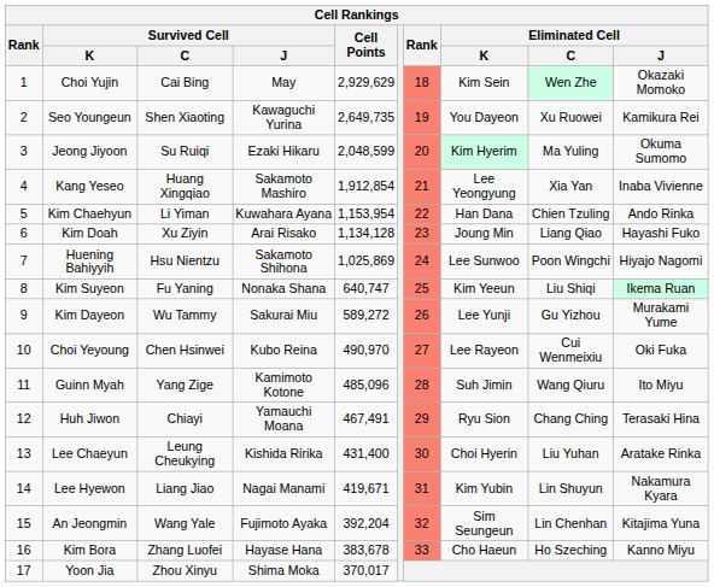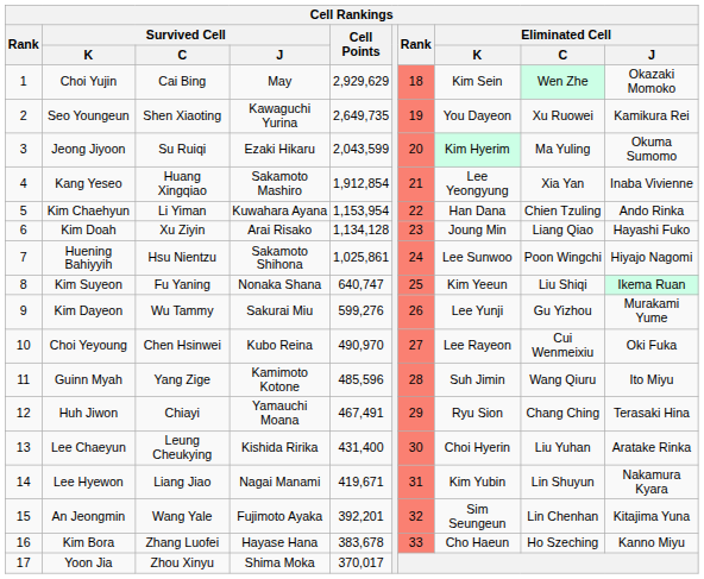 <table class="wikitable collapsible" style="width:100%; text-align:center">
 <tr>
 <th colspan="10">Cell Rankings</th>
 </tr>
 <tr>
 <th rowspan="2">Rank</th>
 <th colspan="3">Survived Cell</th>
 <th rowspan="2">Cell<br>Points</th>
 <th rowspan="19"></th>
 <th rowspan="2">Rank</th>
 <th colspan="3">Eliminated Cell</th>
 </tr>
 <tr>
 <th>K</th>
 <th>C</th>
 <th>J</th>
 <th>K</th>
 <th>C</th>
 <th>J</th>
 </tr>
 <tr>
 <td>1</td>
 <td>Choi Yujin</td>
 <td>Cai Bing</td>
 <td>May</td>
 <td>2,929,629</td>
 <td style=background:salmon;>18</td>
 <td>Kim Sein</td>
 <td style="background:#CCFFE6;">Wen Zhe</td>
 <td>Okazaki Momoko</td>
 </tr>
 <tr>
 <td>2</td>
 <td>Seo Youngeun</td>
 <td>Shen Xiaoting</td>
 <td>Kawaguchi Yurina</td>
 <td>2,649,735</td>
 <td style=background:salmon;>19</td>
 <td>You Dayeon</td>
 <td>Xu Ruowei</td>
 <td>Kamikura Rei</td>
 </tr>
 <tr>
 <td>3</td>
 <td>Jeong Jiyoon</td>
 <td>Su Ruiqi</td>
 <td>Ezaki Hikaru</td>
-<td>2,048,599</td>
+<td>2,043,599</td>
 <td style=background:salmon;>20</td>
 <td style="background:#CCFFE6;">Kim Hyerim</td>
 <td>Ma Yuling</td>
 <td>Okuma Sumomo</td>
 </tr>
 <tr>
 <td>4</td>
 <td>Kang Yeseo</td>
 <td>Huang Xingqiao</td>
 <td>Sakamoto Mashiro</td>
 <td>1,912,854</td>
 <td style=background:salmon;>21</td>
 <td>Lee Yeongyung</td>
 <td>Xia Yan</td>
 <td>Inaba Vivienne</td>
 </tr>
 <tr>
 <td>5</td>
 <td>Kim Chaehyun</td>
 <td>Li Yiman</td>
 <td>Kuwahara Ayana</td>
 <td>1,153,954</td>
 <td style=background:salmon;>22</td>
 <td>Han Dana</td>
 <td>Chien Tzuling</td>
 <td>Ando Rinka</td>
 </tr>
 <tr>
 <td>6</td>
 <td>Kim Doah</td>
 <td>Xu Ziyin</td>
 <td>Arai Risako</td>
 <td>1,134,128</td>
 <td style=background:salmon;>23</td>
 <td>Joung Min</td>
 <td>Liang Qiao</td>
 <td>Hayashi Fuko</td>
 </tr>
 <tr>
 <td>7</td>
 <td>Huening Bahiyyih</td>
 <td>Hsu Nientzu</td>
 <td>Sakamoto Shihona</td>
-<td>1,025,869</td>
+<td>1,025,861</td>
 <td style=background:salmon;>24</td>
 <td>Lee Sunwoo</td>
 <td>Poon Wingchi</td>
 <td>Hiyajo Nagomi</td>
 </tr>
 <tr>
 <td>8</td>
 <td>Kim Suyeon</td>
 <td>Fu Yaning</td>
 <td>Nonaka Shana</td>
 <td>640,747</td>
 <td style=background:salmon;>25</td>
 <td>Kim Yeeun</td>
 <td>Liu Shiqi</td>
 <td style="background:#CCFFE6;">Ikema Ruan</td>
 </tr>
 <tr>
 <td>9</td>
 <td>Kim Dayeon</td>
 <td>Wu Tammy</td>
 <td>Sakurai Miu</td>
-<td>589,272</td>
+<td>599,276</td>
 <td style=background:salmon;>26</td>
 <td>Lee Yunji</td>
 <td>Gu Yizhou</td>
 <td>Murakami Yume</td>
 </tr>
 <tr>
 <td>10</td>
 <td>Choi Yeyoung</td>
 <td>Chen Hsinwei</td>
 <td>Kubo Reina</td>
 <td>490,970</td>
 <td style=background:salmon;>27</td>
 <td>Lee Rayeon</td>
 <td>Cui Wenmeixiu</td>
 <td>Oki Fuka</td>
 </tr>
 <tr>
 <td>11</td>
 <td>Guinn Myah</td>
 <td>Yang Zige</td>
 <td>Kamimoto Kotone</td>
-<td>485,096</td>
+<td>485,596</td>
 <td style=background:salmon;>28</td>
 <td>Suh Jimin</td>
 <td>Wang Qiuru</td>
 <td>Ito Miyu</td>
 </tr>
 <tr>
 <td>12</td>
 <td>Huh Jiwon</td>
 <td>Chiayi</td>
 <td>Yamauchi Moana</td>
 <td>467,491</td>
 <td style=background:salmon;>29</td>
 <td>Ryu Sion</td>
 <td>Chang Ching</td>
 <td>Terasaki Hina</td>
 </tr>
 <tr>
 <td>13</td>
 <td>Lee Chaeyun</td>
 <td>Leung Cheukying</td>
 <td>Kishida Ririka</td>
 <td>431,400</td>
 <td style=background:salmon;>30</td>
 <td>Choi Hyerin</td>
 <td>Liu Yuhan</td>
 <td>Aratake Rinka</td>
 </tr>
 <tr>
 <td>14</td>
 <td>Lee Hyewon</td>
 <td>Liang Jiao</td>
 <td>Nagai Manami</td>
 <td>419,671</td>
 <td style=background:salmon;>31</td>
 <td>Kim Yubin</td>
 <td>Lin Shuyun</td>
 <td>Nakamura Kyara</td>
 </tr>
 <tr>
 <td>15</td>
 <td>An Jeongmin</td>
 <td>Wang Yale</td>
 <td>Fujimoto Ayaka</td>
-<td>392,204</td>
+<td>392,201</td>
 <td style=background:salmon;>32</td>
 <td>Sim Seungeun</td>
 <td>Lin Chenhan</td>
 <td>Kitajima Yuna</td>
 </tr>
 <tr>
 <td>16</td>
 <td>Kim Bora</td>
 <td>Zhang Luofei</td>
 <td>Hayase Hana</td>
 <td>383,678</td>
 <td style=background:salmon;>33</td>
 <td>Cho Haeun</td>
 <td>Ho Szeching</td>
 <td>Kanno Miyu</td>
 </tr>
 <tr>
 <td>17</td>
 <td>Yoon Jia</td>
 <td>Zhou Xinyu</td>
 <td>Shima Moka</td>
 <td>370,017</td>
 <th colspan="5"></th>
 </tr>
 </table>
